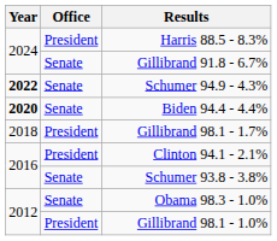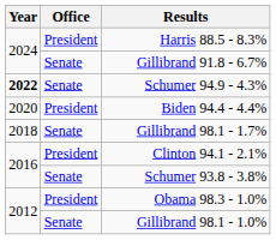 <table class=wikitable>
 <tr>
 <th width="30">Year</th>
 <th width="60">Office</th>
 <th width="180">Results</th>
 </tr>
 <tr>
 <td rowspan="2">2024</td>
 <td><a href='#'>President</a></td>
 <td align="right" ><a href='#'>Harris</a> 88.5 - 8.3%</td>
 </tr>
 <tr>
 <td><a href='#'>Senate</a></td>
 <td align="right" ><a href='#'>Gillibrand</a> 91.8 - 6.7%</td>
 </tr>
 <tr>
 <td><strong>2022</strong></td>
 <td><a href='#'>Senate</a></td>
 <td align="right" ><a href='#'>Schumer</a> 94.9 - 4.3%</td>
 </tr>
 <tr>
-<td><strong>2020</strong></td>
-<td><a href='#'>Senate</a></td>
+<td>2020</td>
+<td><a href='#'>President</a></td>
 <td align="right" ><a href='#'>Biden</a> 94.4 - 4.4%</td>
 </tr>
 <tr>
 <td>2018</td>
-<td><a href='#'>President</a></td>
+<td><a href='#'>Senate</a></td>
 <td align="right" ><a href='#'>Gillibrand</a> 98.1 - 1.7%</td>
 </tr>
 <tr>
 <td rowspan="2">2016</td>
 <td><a href='#'>President</a></td>
 <td align="right" ><a href='#'>Clinton</a> 94.1 - 2.1%</td>
 </tr>
 <tr>
 <td><a href='#'>Senate</a></td>
 <td align="right" ><a href='#'>Schumer</a> 93.8 - 3.8% </td>
 </tr>
 <tr>
 <td rowspan="2">2012</td>
-<td><a href='#'>Senate</a></td>
+<td><a href='#'>President</a></td>
 <td align="right" ><a href='#'>Obama</a> 98.3 - 1.0%</td>
 </tr>
 <tr>
-<td><a href='#'>President</a></td>
+<td><a href='#'>Senate</a></td>
 <td align="right" ><a href='#'>Gillibrand</a> 98.1 - 1.0%</td>
 </tr>
 </table>
